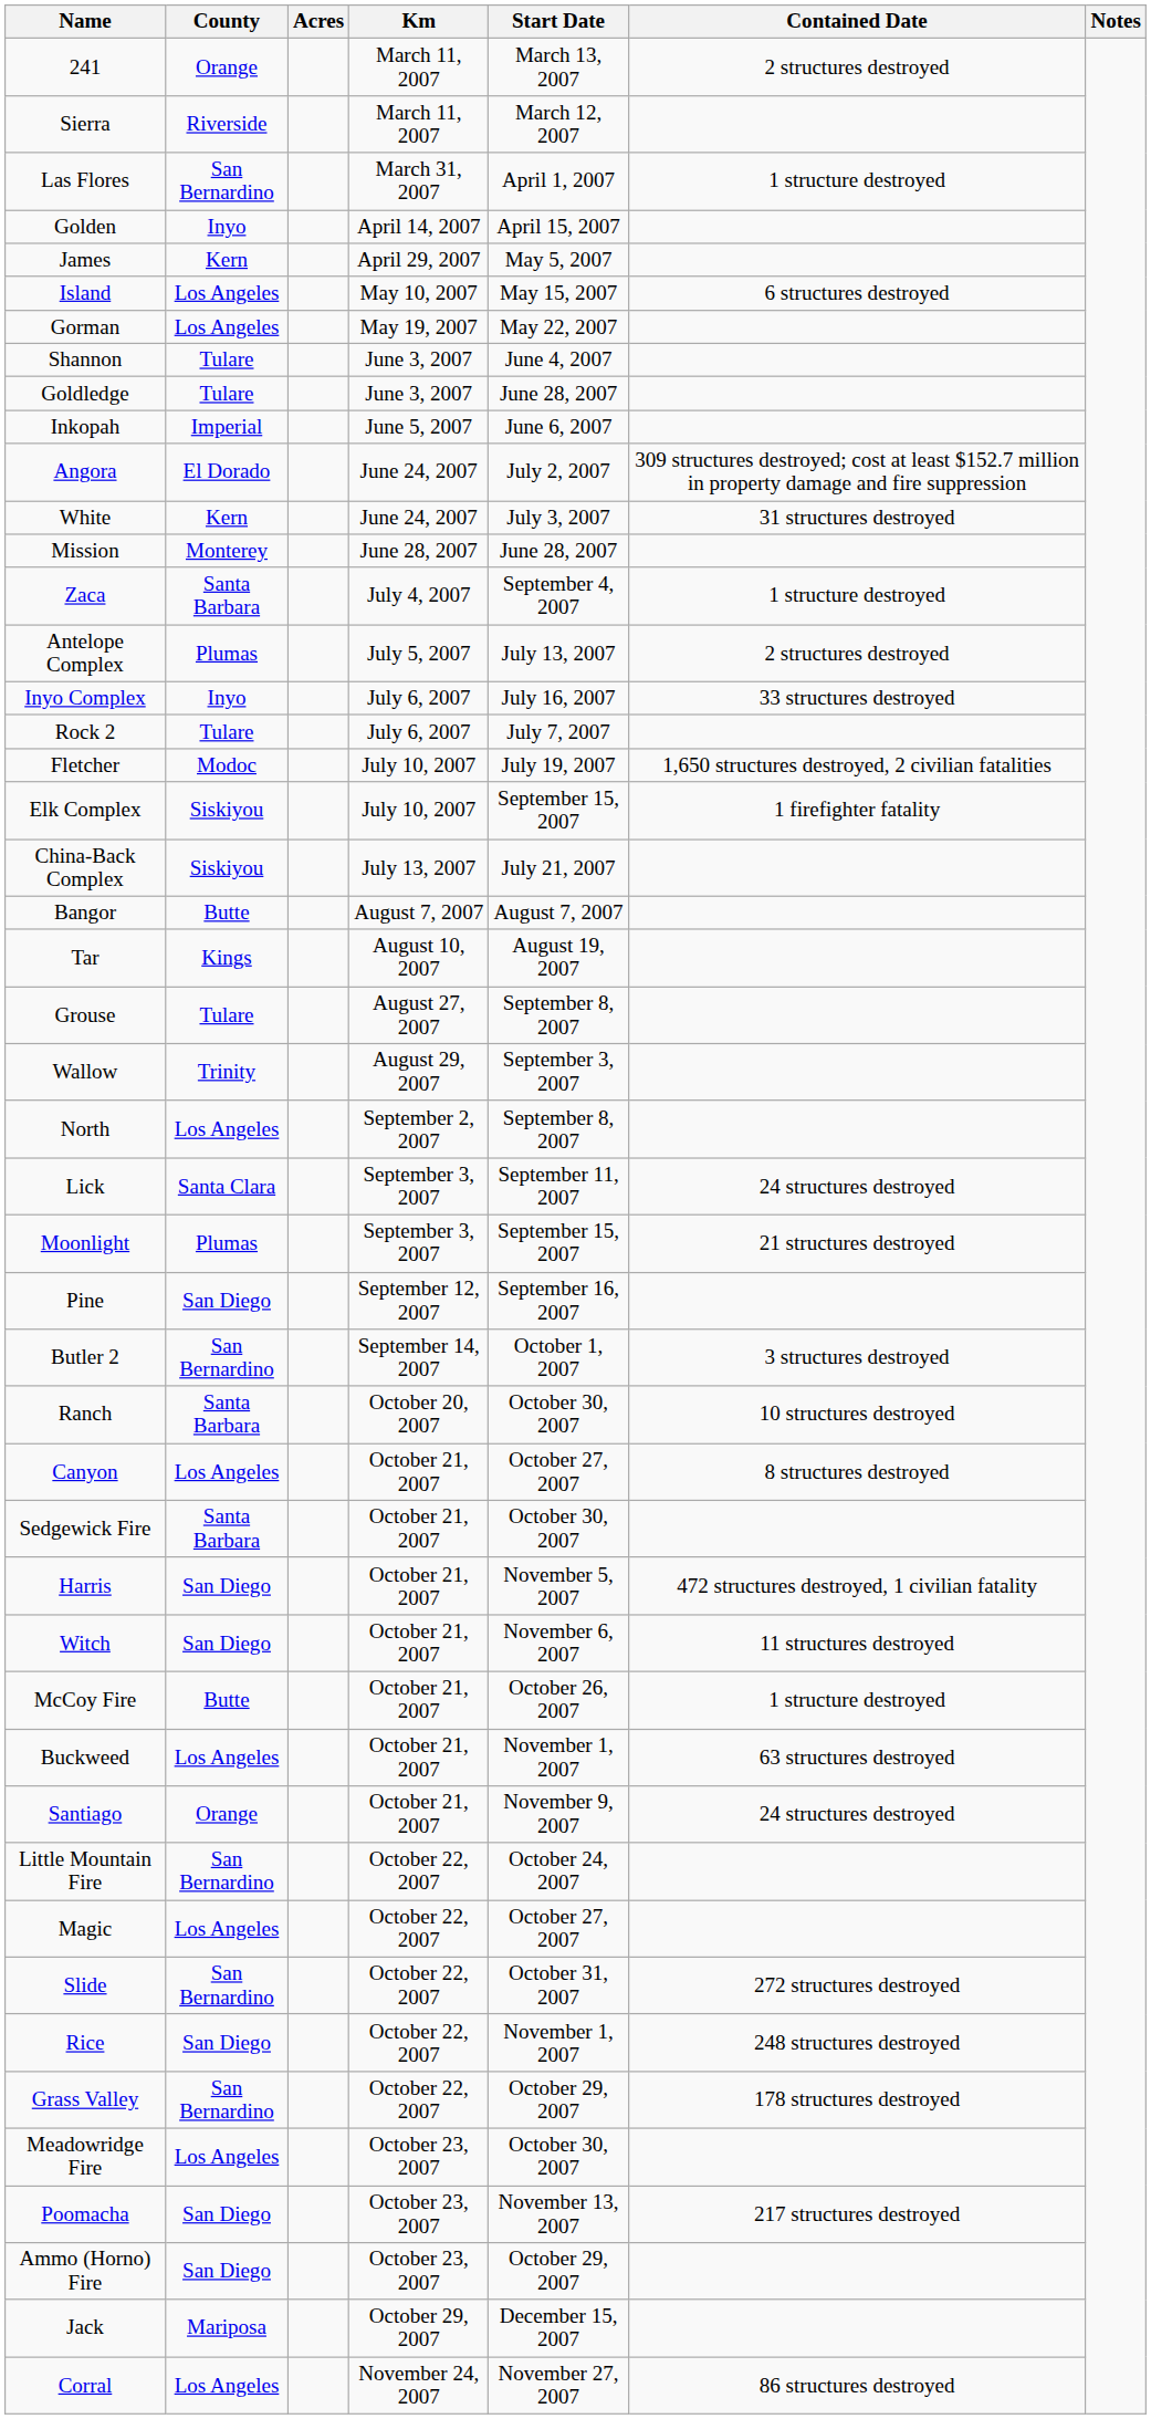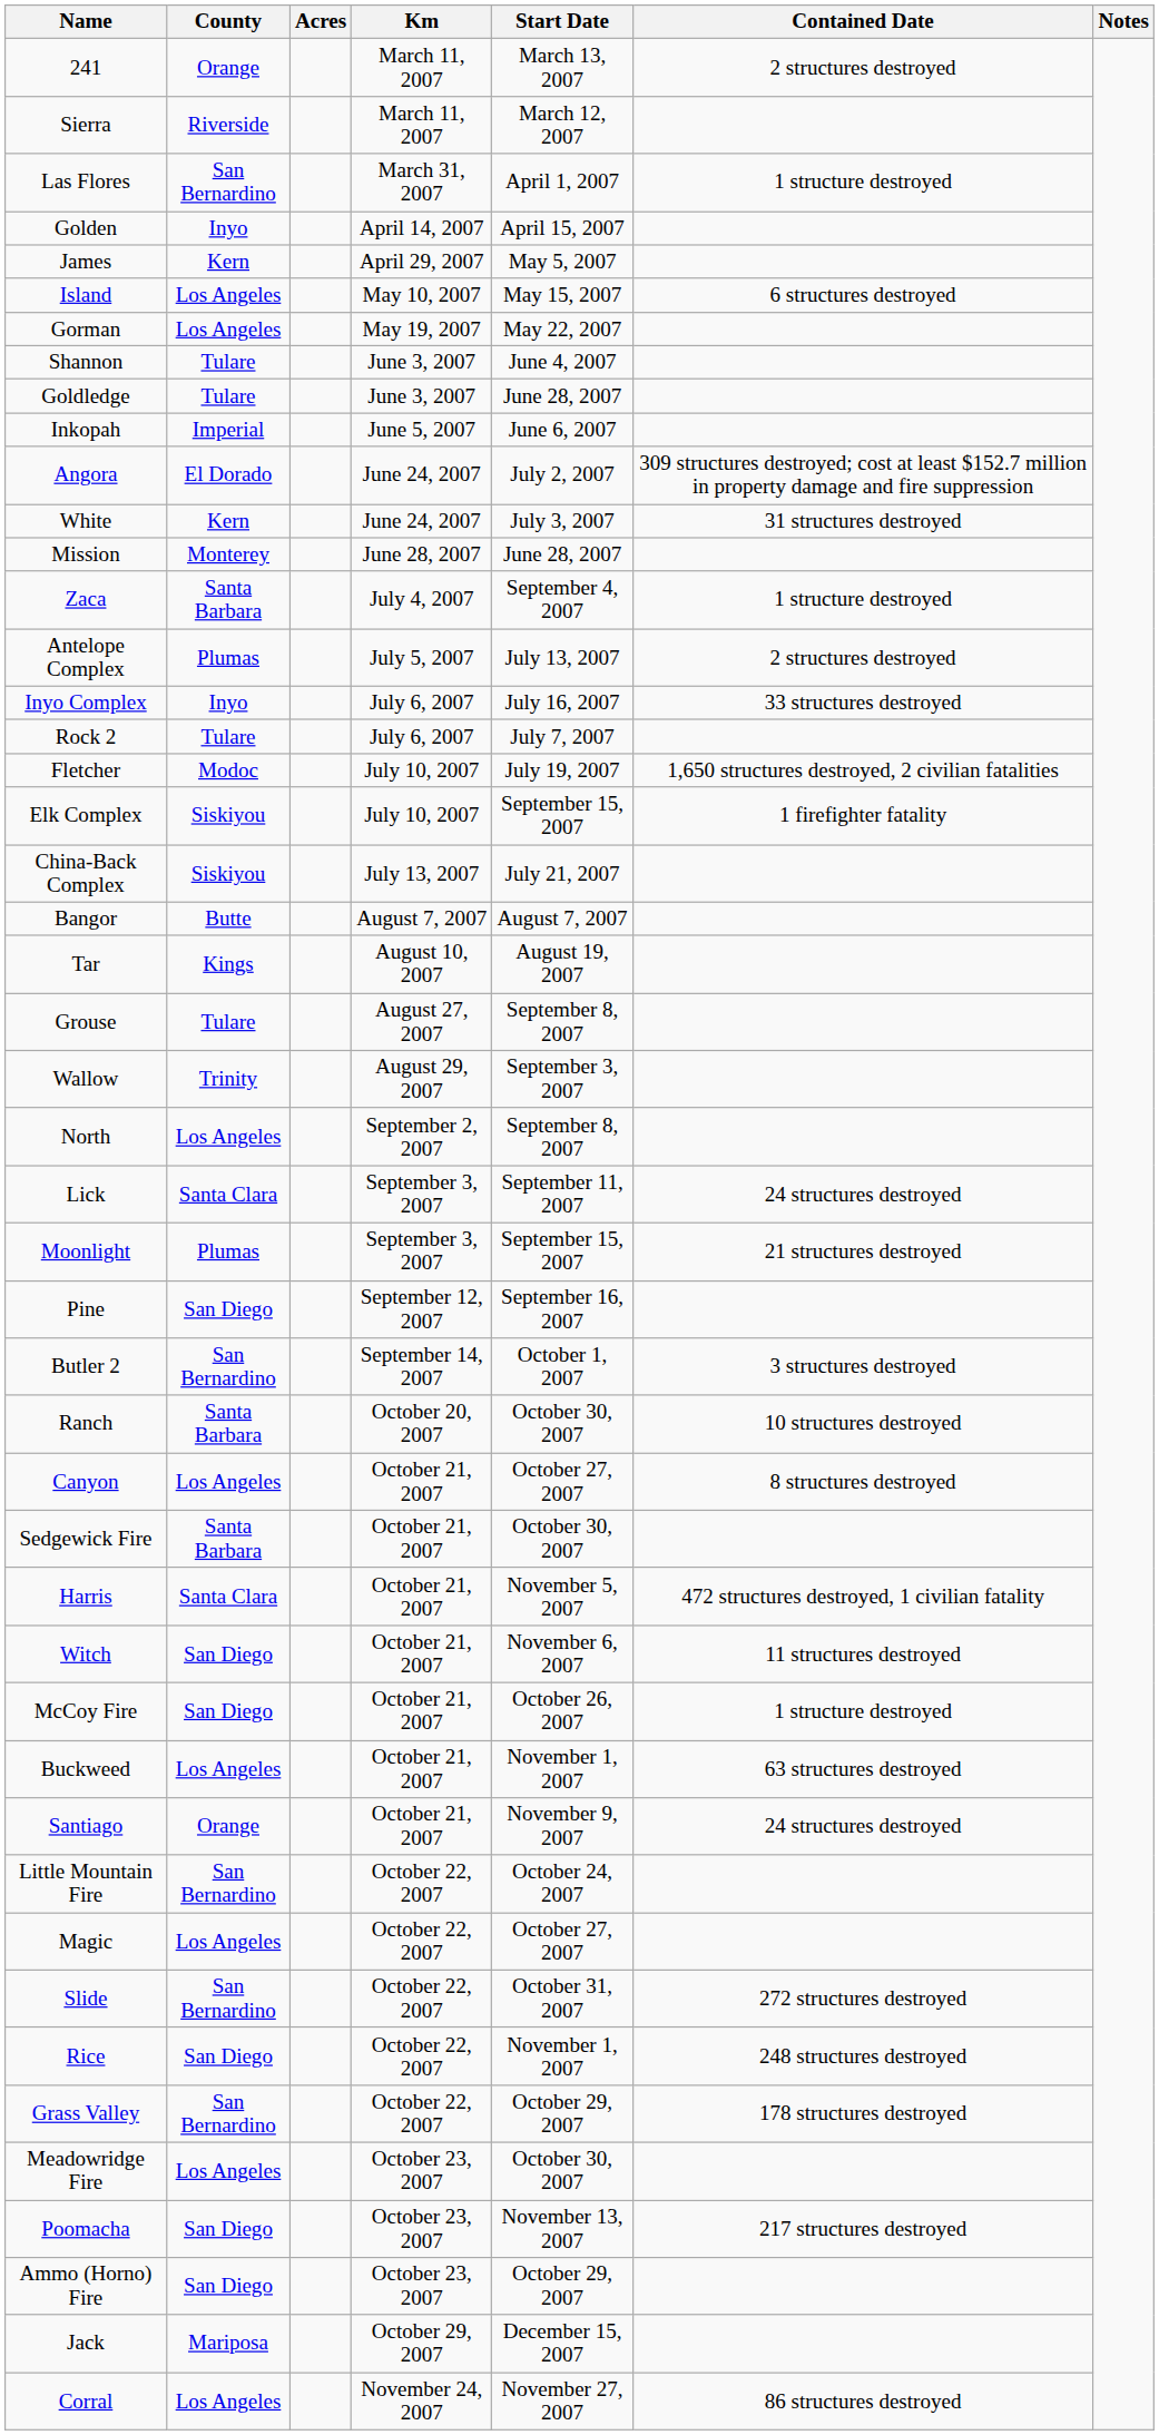 <table class="wikitable sortable" style="text-align:center;">
 <tr>
 <th>Name</th>
 <th>County</th>
 <th>Acres</th>
 <th>Km</th>
 <th>Start Date</th>
 <th>Contained Date</th>
 <th>Notes</th>
 </tr>
 <tr>
 <td>241</td>
 <td><a href='#'>Orange</a></td>
 <td></td>
 <td>March 11, 2007</td>
 <td>March 13, 2007</td>
 <td>2 structures destroyed</td>
 </tr>
 <tr>
 <td>Sierra</td>
 <td><a href='#'>Riverside</a></td>
 <td></td>
 <td>March 11, 2007</td>
 <td>March 12, 2007</td>
 <td></td>
 </tr>
 <tr>
 <td>Las Flores</td>
 <td><a href='#'>San Bernardino</a></td>
 <td></td>
 <td>March 31, 2007</td>
 <td>April 1, 2007</td>
 <td>1 structure destroyed</td>
 </tr>
 <tr>
 <td>Golden</td>
 <td><a href='#'>Inyo</a></td>
 <td></td>
 <td>April 14, 2007</td>
 <td>April 15, 2007</td>
 <td></td>
 </tr>
 <tr>
 <td>James</td>
 <td><a href='#'>Kern</a></td>
 <td></td>
 <td>April 29, 2007</td>
 <td>May 5, 2007</td>
 <td></td>
 </tr>
 <tr>
 <td><a href='#'>Island</a></td>
 <td><a href='#'>Los Angeles</a></td>
 <td></td>
 <td>May 10, 2007</td>
 <td>May 15, 2007</td>
 <td>6 structures destroyed</td>
 </tr>
 <tr>
 <td>Gorman</td>
 <td><a href='#'>Los Angeles</a></td>
 <td></td>
 <td>May 19, 2007</td>
 <td>May 22, 2007</td>
 <td></td>
 </tr>
 <tr>
 <td>Shannon</td>
 <td><a href='#'>Tulare</a></td>
 <td></td>
 <td>June 3, 2007</td>
 <td>June 4, 2007</td>
 <td></td>
 </tr>
 <tr>
 <td>Goldledge</td>
 <td><a href='#'>Tulare</a></td>
 <td></td>
 <td>June 3, 2007</td>
 <td>June 28, 2007</td>
 <td></td>
 </tr>
 <tr>
 <td>Inkopah</td>
 <td><a href='#'>Imperial</a></td>
 <td></td>
 <td>June 5, 2007</td>
 <td>June 6, 2007</td>
 <td></td>
 </tr>
 <tr>
 <td><a href='#'>Angora</a></td>
 <td><a href='#'>El Dorado</a></td>
 <td></td>
 <td>June 24, 2007</td>
 <td>July 2, 2007</td>
 <td>309 structures destroyed; cost at least $152.7 million in property damage and fire suppression</td>
 </tr>
 <tr>
 <td>White</td>
 <td><a href='#'>Kern</a></td>
 <td></td>
 <td>June 24, 2007</td>
 <td>July 3, 2007</td>
 <td>31 structures destroyed</td>
 </tr>
 <tr>
 <td>Mission</td>
 <td><a href='#'>Monterey</a></td>
 <td></td>
 <td>June 28, 2007</td>
 <td>June 28, 2007</td>
 <td></td>
 </tr>
 <tr>
 <td><a href='#'>Zaca</a></td>
 <td><a href='#'>Santa Barbara</a></td>
 <td></td>
 <td>July 4, 2007</td>
 <td>September 4, 2007</td>
 <td>1 structure destroyed</td>
 </tr>
 <tr>
 <td>Antelope Complex</td>
 <td><a href='#'>Plumas</a></td>
 <td></td>
 <td>July 5, 2007</td>
 <td>July 13, 2007</td>
 <td>2 structures destroyed</td>
 </tr>
 <tr>
 <td><a href='#'>Inyo Complex</a></td>
 <td><a href='#'>Inyo</a></td>
 <td></td>
 <td>July 6, 2007</td>
 <td>July 16, 2007</td>
 <td>33 structures destroyed</td>
 </tr>
 <tr>
 <td>Rock 2</td>
 <td><a href='#'>Tulare</a></td>
 <td></td>
 <td>July 6, 2007</td>
 <td>July 7, 2007</td>
 <td></td>
 </tr>
 <tr>
 <td>Fletcher</td>
 <td><a href='#'>Modoc</a></td>
 <td></td>
 <td>July 10, 2007</td>
 <td>July 19, 2007</td>
 <td>1,650 structures destroyed, 2 civilian fatalities</td>
 </tr>
 <tr>
 <td>Elk Complex</td>
 <td><a href='#'>Siskiyou</a></td>
 <td></td>
 <td>July 10, 2007</td>
 <td>September 15, 2007</td>
 <td>1 firefighter fatality</td>
 </tr>
 <tr>
 <td>China-Back Complex</td>
 <td><a href='#'>Siskiyou</a></td>
 <td></td>
 <td>July 13, 2007</td>
 <td>July 21, 2007</td>
 <td></td>
 </tr>
 <tr>
 <td>Bangor</td>
 <td><a href='#'>Butte</a></td>
 <td></td>
 <td>August 7, 2007</td>
 <td>August 7, 2007</td>
 <td></td>
 </tr>
 <tr>
 <td>Tar</td>
 <td><a href='#'>Kings</a></td>
 <td></td>
 <td>August 10, 2007</td>
 <td>August 19, 2007</td>
 <td></td>
 </tr>
 <tr>
 <td>Grouse</td>
 <td><a href='#'>Tulare</a></td>
 <td></td>
 <td>August 27, 2007</td>
 <td>September 8, 2007</td>
 <td></td>
 </tr>
 <tr>
 <td>Wallow</td>
 <td><a href='#'>Trinity</a></td>
 <td></td>
 <td>August 29, 2007</td>
 <td>September 3, 2007</td>
 <td></td>
 </tr>
 <tr>
 <td>North</td>
 <td><a href='#'>Los Angeles</a></td>
 <td></td>
 <td>September 2, 2007</td>
 <td>September 8, 2007</td>
 <td></td>
 </tr>
 <tr>
 <td>Lick</td>
 <td><a href='#'>Santa Clara</a></td>
 <td></td>
 <td>September 3, 2007</td>
 <td>September 11, 2007</td>
 <td>24 structures destroyed</td>
 </tr>
 <tr>
 <td><a href='#'>Moonlight</a></td>
 <td><a href='#'>Plumas</a></td>
 <td></td>
 <td>September 3, 2007</td>
 <td>September 15, 2007</td>
 <td>21 structures destroyed</td>
 </tr>
 <tr>
 <td>Pine</td>
 <td><a href='#'>San Diego</a></td>
 <td></td>
 <td>September 12, 2007</td>
 <td>September 16, 2007</td>
 <td></td>
 </tr>
 <tr>
 <td>Butler 2</td>
 <td><a href='#'>San Bernardino</a></td>
 <td></td>
 <td>September 14, 2007</td>
 <td>October 1, 2007</td>
 <td>3 structures destroyed</td>
 </tr>
 <tr>
 <td>Ranch</td>
 <td><a href='#'>Santa Barbara</a></td>
 <td></td>
 <td>October 20, 2007</td>
 <td>October 30, 2007</td>
 <td>10 structures destroyed</td>
 </tr>
 <tr>
 <td><a href='#'>Canyon</a></td>
 <td><a href='#'>Los Angeles</a></td>
 <td></td>
 <td>October 21, 2007</td>
 <td>October 27, 2007</td>
 <td>8 structures destroyed</td>
 </tr>
 <tr>
 <td>Sedgewick Fire</td>
 <td><a href='#'>Santa Barbara</a></td>
 <td></td>
 <td>October 21, 2007</td>
 <td>October 30, 2007</td>
 <td></td>
 </tr>
 <tr>
 <td><a href='#'>Harris</a></td>
-<td><a href='#'>San Diego</a></td>
+<td><a href='#'>Santa Clara</a></td>
 <td></td>
 <td>October 21, 2007</td>
 <td>November 5, 2007</td>
 <td>472 structures destroyed, 1 civilian fatality</td>
 </tr>
 <tr>
 <td><a href='#'>Witch</a></td>
 <td><a href='#'>San Diego</a></td>
 <td></td>
 <td>October 21, 2007</td>
 <td>November 6, 2007</td>
 <td>11 structures destroyed</td>
 </tr>
 <tr>
 <td>McCoy Fire</td>
-<td><a href='#'>Butte</a></td>
+<td><a href='#'>San Diego</a></td>
 <td></td>
 <td>October 21, 2007</td>
 <td>October 26, 2007</td>
 <td>1 structure destroyed</td>
 </tr>
 <tr>
 <td>Buckweed</td>
 <td><a href='#'>Los Angeles</a></td>
 <td></td>
 <td>October 21, 2007</td>
 <td>November 1, 2007</td>
 <td>63 structures destroyed</td>
 </tr>
 <tr>
 <td><a href='#'>Santiago</a></td>
 <td><a href='#'>Orange</a></td>
 <td></td>
 <td>October 21, 2007</td>
 <td>November 9, 2007</td>
 <td>24 structures destroyed</td>
 </tr>
 <tr>
 <td>Little Mountain Fire</td>
 <td><a href='#'>San Bernardino</a></td>
 <td></td>
 <td>October 22, 2007</td>
 <td>October 24, 2007</td>
 <td></td>
 </tr>
 <tr>
 <td>Magic</td>
 <td><a href='#'>Los Angeles</a></td>
 <td></td>
 <td>October 22, 2007</td>
 <td>October 27, 2007</td>
 <td></td>
 </tr>
 <tr>
 <td><a href='#'>Slide</a></td>
 <td><a href='#'>San Bernardino</a></td>
 <td></td>
 <td>October 22, 2007</td>
 <td>October 31, 2007</td>
 <td>272 structures destroyed</td>
 </tr>
 <tr>
 <td><a href='#'>Rice</a></td>
 <td><a href='#'>San Diego</a></td>
 <td></td>
 <td>October 22, 2007</td>
 <td>November 1, 2007</td>
 <td>248 structures destroyed</td>
 </tr>
 <tr>
 <td><a href='#'>Grass Valley</a></td>
 <td><a href='#'>San Bernardino</a></td>
 <td></td>
 <td>October 22, 2007</td>
 <td>October 29, 2007</td>
 <td>178 structures destroyed</td>
 </tr>
 <tr>
 <td>Meadowridge Fire</td>
 <td><a href='#'>Los Angeles</a></td>
 <td></td>
 <td>October 23, 2007</td>
 <td>October 30, 2007</td>
 <td></td>
 </tr>
 <tr>
 <td><a href='#'>Poomacha</a></td>
 <td><a href='#'>San Diego</a></td>
 <td></td>
 <td>October 23, 2007</td>
 <td>November 13, 2007</td>
 <td>217 structures destroyed</td>
 </tr>
 <tr>
 <td>Ammo (Horno) Fire</td>
 <td><a href='#'>San Diego</a></td>
 <td></td>
 <td>October 23, 2007</td>
 <td>October 29, 2007</td>
 <td></td>
 </tr>
 <tr>
 <td>Jack</td>
 <td><a href='#'>Mariposa</a></td>
 <td></td>
 <td>October 29, 2007</td>
 <td>December 15, 2007</td>
 <td></td>
 </tr>
 <tr>
 <td><a href='#'>Corral</a></td>
 <td><a href='#'>Los Angeles</a></td>
 <td></td>
 <td>November 24, 2007</td>
 <td>November 27, 2007</td>
 <td>86 structures destroyed</td>
 </tr>
 </table>
